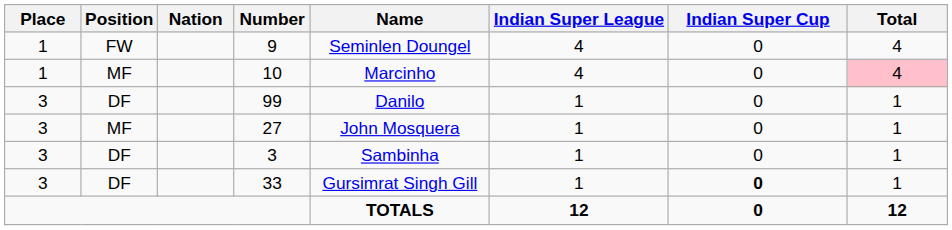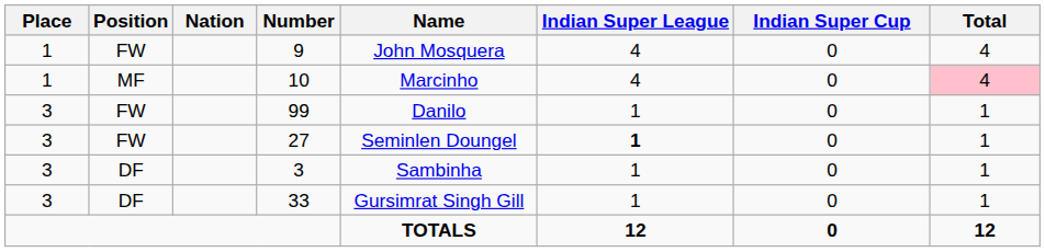 <table class="wikitable" style="font-size: 95%; text-align: center;">
 <tr>
 <th width=60>Place</th>
 <th width=60>Position</th>
 <th width=60>Nation</th>
 <th width=60>Number</th>
 <th width=150>Name</th>
 <th width=150><a href='#'>Indian Super League</a></th>
 <th width=150><a href='#'>Indian Super Cup</a></th>
 <th width=80>Total</th>
 </tr>
 <tr>
 <td>1</td>
 <td>FW</td>
 <td></td>
 <td>9</td>
-<td><a href='#'>Seminlen Doungel</a></td>
+<td><a href='#'>John Mosquera</a></td>
 <td>4</td>
 <td>0</td>
 <td>4</td>
 </tr>
 <tr>
 <td>1</td>
 <td>MF</td>
 <td></td>
 <td>10</td>
 <td><a href='#'>Marcinho</a></td>
 <td>4</td>
 <td>0</td>
 <td style="background: pink;">4</td>
 </tr>
 <tr>
 <td>3</td>
-<td>DF</td>
+<td>FW</td>
 <td></td>
 <td>99</td>
 <td><a href='#'>Danilo</a></td>
 <td>1</td>
 <td>0</td>
 <td>1</td>
 </tr>
 <tr>
 <td>3</td>
-<td>MF</td>
+<td>FW</td>
 <td></td>
 <td>27</td>
-<td><a href='#'>John Mosquera</a></td>
-<td>1</td>
+<td><a href='#'>Seminlen Doungel</a></td>
+<td><strong>1</strong></td>
 <td>0</td>
 <td>1</td>
 </tr>
 <tr>
 <td>3</td>
 <td>DF</td>
 <td></td>
 <td>3</td>
 <td><a href='#'>Sambinha</a></td>
 <td>1</td>
 <td>0</td>
 <td>1</td>
 </tr>
 <tr>
 <td>3</td>
 <td>DF</td>
 <td></td>
 <td>33</td>
 <td><a href='#'>Gursimrat Singh Gill</a></td>
 <td>1</td>
-<td><strong>0</strong></td>
+<td>0</td>
 <td>1</td>
 </tr>
 <tr>
 <td colspan="4"></td>
 <td><strong>TOTALS</strong></td>
 <td><strong>12</strong></td>
 <td><strong>0</strong></td>
 <td><strong>12</strong></td>
 </tr>
 </table>
